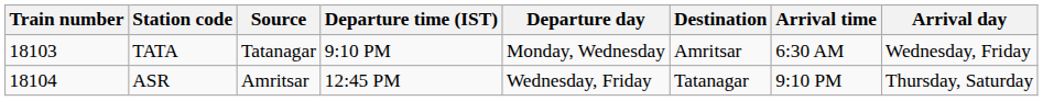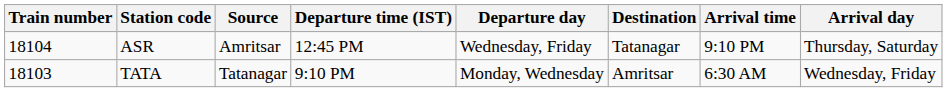 <table class="wikitable">
 <tr>
 <th>Train number</th>
 <th>Station code</th>
 <th>Source</th>
 <th>Departure time (IST)</th>
 <th>Departure day</th>
 <th>Destination</th>
 <th>Arrival time</th>
 <th>Arrival day</th>
 </tr>
 <tr>
+<td>18104</td>
+<td>ASR</td>
+<td>Amritsar</td>
+<td>12:45 PM</td>
+<td>Wednesday, Friday</td>
+<td>Tatanagar</td>
+<td>9:10 PM</td>
+<td>Thursday, Saturday</td>
+</tr>
+<tr>
 <td>18103</td>
 <td>TATA</td>
 <td>Tatanagar</td>
 <td>9:10 PM</td>
 <td>Monday, Wednesday</td>
 <td>Amritsar</td>
 <td>6:30 AM</td>
 <td>Wednesday, Friday</td>
 </tr>
-<tr>
-<td>18104</td>
-<td>ASR</td>
-<td>Amritsar</td>
-<td>12:45 PM</td>
-<td>Wednesday, Friday</td>
-<td>Tatanagar</td>
-<td>9:10 PM</td>
-<td>Thursday, Saturday</td>
-</tr>
 </table>
